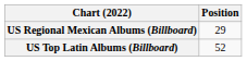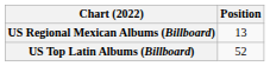 <table class="wikitable sortable plainrowheaders" style="text-align:center">
 <tr>
 <th scope="col">Chart (2022)</th>
 <th scope="col">Position</th>
 </tr>
 <tr>
 <th scope="row">US Regional Mexican Albums (<em>Billboard</em>)</th>
-<td>29</td>
+<td>13</td>
 </tr>
 <tr>
 <th scope="row">US Top Latin Albums (<em>Billboard</em>)</th>
 <td>52</td>
 </tr>
 </table>
